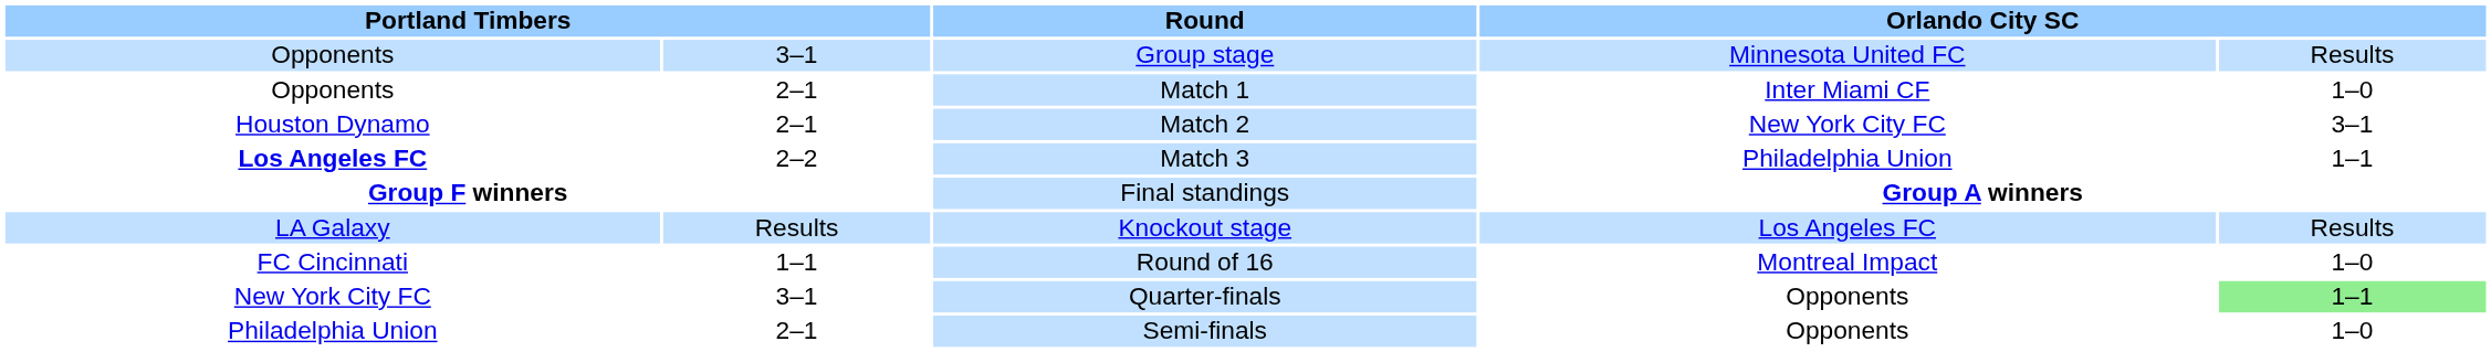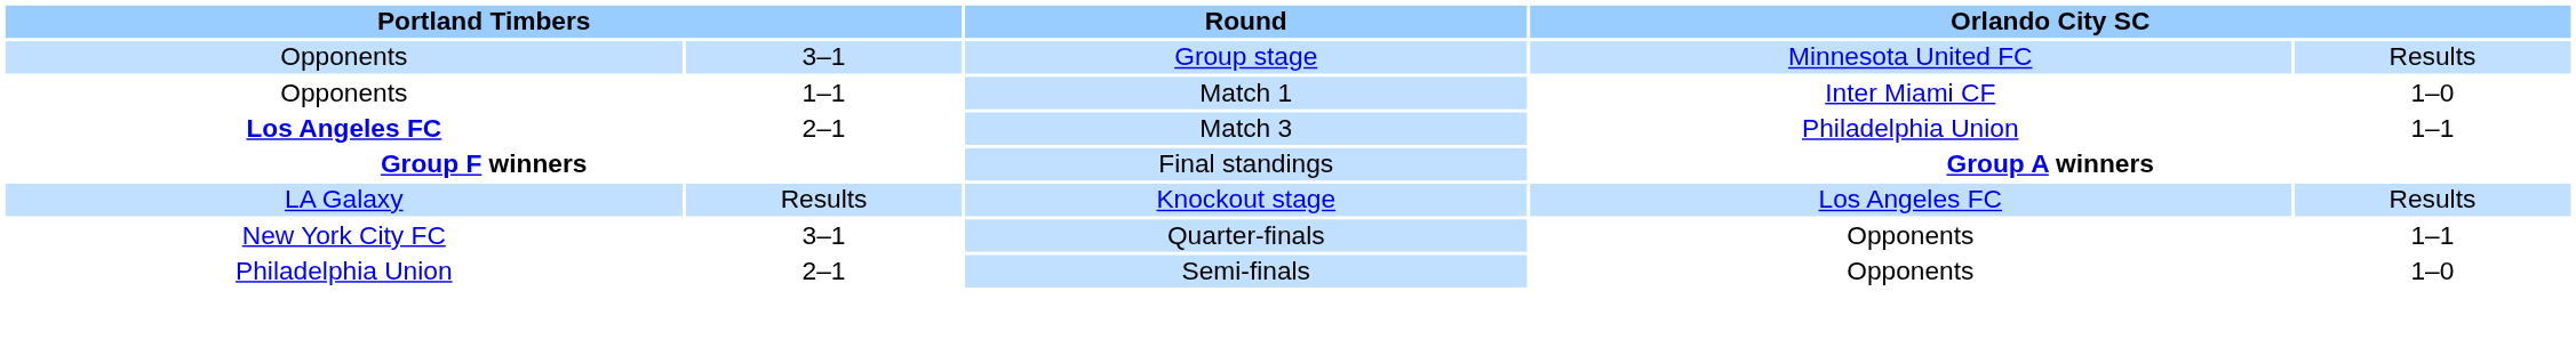 <table style="width:100%;text-align:center">
 <tr style="vertical-align:top;background:#99CCFF">
 <th colspan="2">Portland Timbers</th>
 <th>Round</th>
 <th colspan="2">Orlando City SC</th>
 </tr>
 <tr style="vertical-align:top;background:#C1E0FF">
 <td>Opponents</td>
 <td>3–1</td>
 <td><a href='#'>Group stage</a></td>
 <td style="text-align:center"><a href='#'>Minnesota United FC</a></td>
 <td>Results</td>
 </tr>
 <tr>
 <td>Opponents</td>
-<td>2–1</td>
+<td>1–1 </td>
 <td style="background:#C1E0FF">Match 1</td>
 <td style="text-align:center"><a href='#'>Inter Miami CF</a></td>
 <td>1–0</td>
 </tr>
 <tr>
-<td style="text-align:center"><a href='#'>Houston Dynamo</a></td>
+<td style="text-align:center"><strong><a href='#'>Los Angeles FC</a></strong></td>
 <td>2–1</td>
-<td style="background:#C1E0FF">Match 2</td>
-<td style="text-align:center"><a href='#'>New York City FC</a></td>
-<td>3–1</td>
-</tr>
-<tr>
-<td style="text-align:center"><strong><a href='#'>Los Angeles FC</a></strong></td>
-<td>2–2</td>
 <td style="background:#C1E0FF">Match 3</td>
 <td style="text-align:center"><a href='#'>Philadelphia Union</a></td>
 <td>1–1</td>
 </tr>
 <tr>
 <td colspan="2" style="text-align:center"><strong><a href='#'>Group F</a> winners</strong><br><div></div></td>
 <td style="background:#C1E0FF">Final standings</td>
 <td colspan="2" style="text-align:center"><strong><a href='#'>Group A</a> winners</strong><br><div></div></td>
 </tr>
 <tr style="vertical-align:top;background:#C1E0FF">
 <td style="text-align:center"><a href='#'>LA Galaxy</a></td>
 <td>Results</td>
 <td><a href='#'>Knockout stage</a></td>
 <td style="text-align:center"><a href='#'>Los Angeles FC</a></td>
 <td>Results</td>
 </tr>
 <tr>
-<td style="text-align:center"><a href='#'>FC Cincinnati</a></td>
-<td>1–1 </td>
-<td style="background:#C1E0FF">Round of 16</td>
-<td style="text-align:center"><a href='#'>Montreal Impact</a></td>
-<td>1–0</td>
-</tr>
-<tr>
 <td style="text-align:center"><a href='#'>New York City FC</a></td>
 <td>3–1</td>
 <td style="background:#C1E0FF">Quarter-finals</td>
 <td>Opponents</td>
-<td style="background: lightgreen;">1–1 </td>
+<td>1–1 </td>
 </tr>
 <tr>
 <td style="text-align:center"><a href='#'>Philadelphia Union</a></td>
 <td>2–1</td>
 <td style="background:#C1E0FF">Semi-finals</td>
 <td>Opponents</td>
 <td>1–0</td>
 </tr>
 </table>
